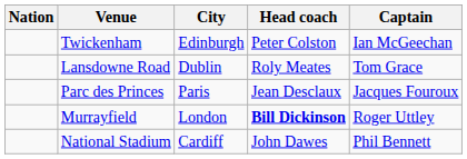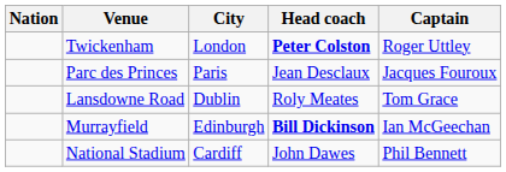 <table class="wikitable">
 <tr>
 <th>Nation</th>
 <th>Venue</th>
 <th>City</th>
 <th>Head coach</th>
 <th>Captain</th>
 </tr>
 <tr>
 <td></td>
 <td><a href='#'>Twickenham</a></td>
-<td><a href='#'>Edinburgh</a></td>
-<td><a href='#'>Peter Colston</a></td>
-<td><a href='#'>Ian McGeechan</a></td>
+<td><a href='#'>London</a></td>
+<td><strong><a href='#'>Peter Colston</a></strong></td>
+<td><a href='#'>Roger Uttley</a></td>
+</tr>
+<tr>
+<td></td>
+<td><a href='#'>Parc des Princes</a></td>
+<td><a href='#'>Paris</a></td>
+<td><a href='#'>Jean Desclaux</a></td>
+<td><a href='#'>Jacques Fouroux</a></td>
 </tr>
 <tr>
 <td></td>
 <td><a href='#'>Lansdowne Road</a></td>
 <td><a href='#'>Dublin</a></td>
 <td><a href='#'>Roly Meates</a></td>
 <td><a href='#'>Tom Grace</a></td>
 </tr>
 <tr>
 <td></td>
-<td><a href='#'>Parc des Princes</a></td>
-<td><a href='#'>Paris</a></td>
-<td><a href='#'>Jean Desclaux</a></td>
-<td><a href='#'>Jacques Fouroux</a></td>
-</tr>
-<tr>
-<td></td>
 <td><a href='#'>Murrayfield</a></td>
-<td><a href='#'>London</a></td>
+<td><a href='#'>Edinburgh</a></td>
 <td><strong><a href='#'>Bill Dickinson</a></strong></td>
-<td><a href='#'>Roger Uttley</a></td>
+<td><a href='#'>Ian McGeechan</a></td>
 </tr>
 <tr>
 <td></td>
 <td><a href='#'>National Stadium</a></td>
 <td><a href='#'>Cardiff</a></td>
 <td><a href='#'>John Dawes</a></td>
 <td><a href='#'>Phil Bennett</a></td>
 </tr>
 </table>
